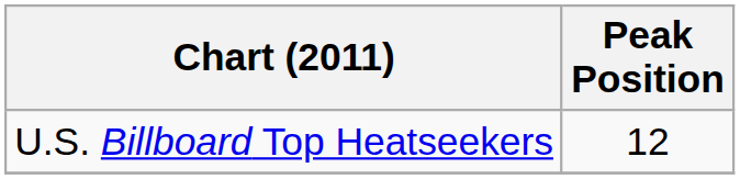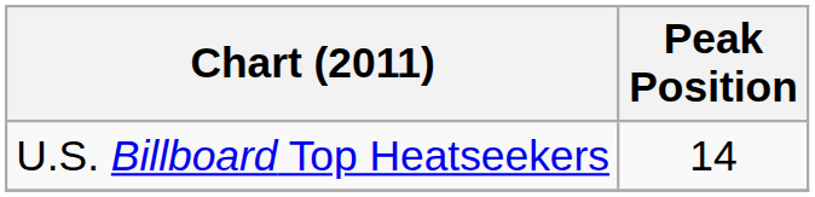 <table class="wikitable">
 <tr>
 <th style="text-align:center;">Chart (2011)</th>
 <th style="text-align:center;">Peak<br>Position</th>
 </tr>
 <tr>
 <td align="left">U.S. <a href='#'><em>Billboard</em> Top Heatseekers</a></td>
-<td style="text-align:center;">12</td>
+<td style="text-align:center;">14</td>
 </tr>
 <tr>
 </tr>
 </table>
